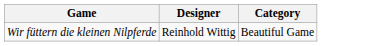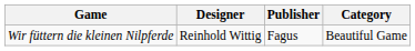 <table class="wikitable">
 <tr>
 <th>Game</th>
 <th>Designer</th>
+<th>Publisher</th>
 <th>Category</th>
 </tr>
 <tr>
 <td><em>Wir füttern die kleinen Nilpferde</em></td>
 <td>Reinhold Wittig</td>
+<td>Fagus</td>
 <td>Beautiful Game</td>
 </tr>
 </table>
